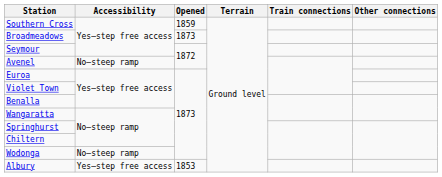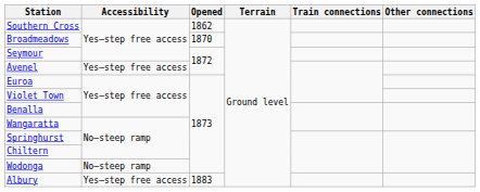 <table class="wikitable">
 <tr>
 <th>Station</th>
 <th>Accessibility</th>
 <th>Opened</th>
 <th>Terrain</th>
 <th>Train connections</th>
 <th>Other connections</th>
 </tr>
 <tr>
 <td><a href='#'>Southern Cross</a></td>
 <td rowspan="3">Yes—step free access</td>
-<td>1859</td>
+<td>1862</td>
 <td rowspan="12">Ground level</td>
 <td></td>
 <td>   </td>
 </tr>
 <tr>
 <td><a href='#'>Broadmeadows</a></td>
-<td>1873</td>
+<td>1870</td>
 <td></td>
 <td></td>
 </tr>
 <tr>
 <td><a href='#'>Seymour</a></td>
 <td rowspan="2">1872</td>
 <td></td>
 <td> </td>
 </tr>
 <tr>
 <td><a href='#'>Avenel</a></td>
-<td>No—steep ramp</td>
+<td>Yes—step free access</td>
 <td rowspan="3"></td>
 <td></td>
 </tr>
 <tr>
 <td><a href='#'>Euroa</a></td>
 <td rowspan="3">Yes—step free access</td>
 <td rowspan="7">1873</td>
 <td> </td>
 </tr>
 <tr>
 <td><a href='#'>Violet Town</a></td>
 <td></td>
 </tr>
 <tr>
 <td><a href='#'>Benalla</a></td>
 <td rowspan="2"></td>
 <td rowspan="2"> </td>
 </tr>
 <tr>
 <td><a href='#'>Wangaratta</a></td>
 <td rowspan="3">No—steep ramp</td>
 </tr>
 <tr>
 <td><a href='#'>Springhurst</a></td>
 <td rowspan="3"></td>
 <td rowspan="3"></td>
 </tr>
 <tr>
 <td><a href='#'>Chiltern</a></td>
 </tr>
 <tr>
 <td><a href='#'>Wodonga</a></td>
 <td>No—steep ramp</td>
 </tr>
 <tr>
 <td><a href='#'>Albury</a></td>
 <td>Yes—step free access</td>
-<td>1853</td>
+<td>1883</td>
 <td></td>
 <td>  </td>
 </tr>
 </table>
